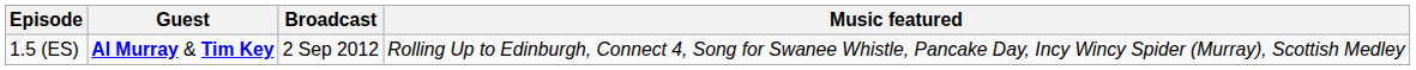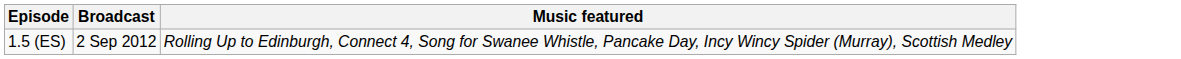 <table class="wikitable">
 <tr>
 <th>Episode</th>
-<th>Guest</th>
 <th>Broadcast</th>
 <th>Music featured</th>
 </tr>
 <tr>
 <td>1.5 (ES)</td>
-<td><strong><a href='#'>Al Murray</a></strong> & <strong><a href='#'>Tim Key</a></strong></td>
 <td>2 Sep 2012</td>
 <td><em>Rolling Up to Edinburgh, Connect 4, Song for Swanee Whistle, Pancake Day, Incy Wincy Spider (Murray), Scottish Medley</em></td>
 </tr>
 </table>
